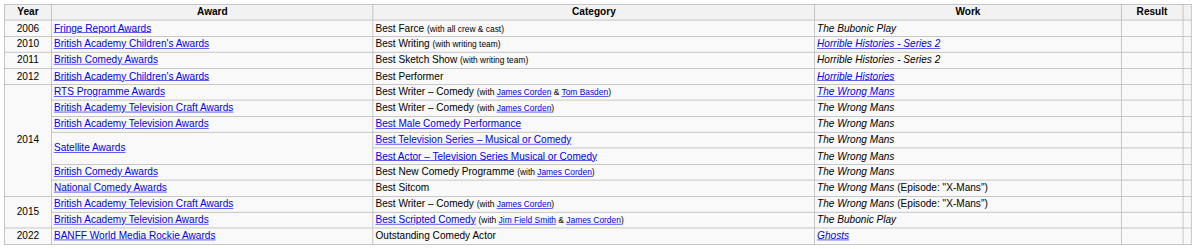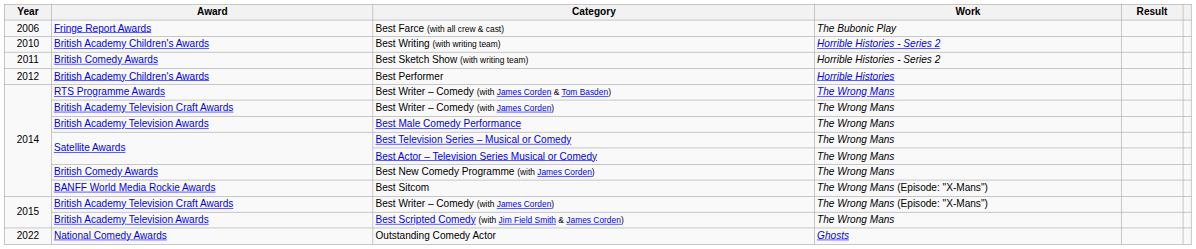 <table class="wikitable sortable" width="95%">
 <tr>
 <th>Year</th>
 <th>Award</th>
 <th>Category</th>
 <th>Work</th>
 <th>Result</th>
 <th class="unsortable"></th>
 </tr>
 <tr>
 <td align="center">2006</td>
 <td><a href='#'>Fringe Report Awards</a></td>
 <td>Best Farce <small>(with all crew & cast)</small></td>
 <td><em>The Bubonic Play</em></td>
 <td></td>
 <td align="center"></td>
 </tr>
 <tr>
 <td align="center">2010</td>
 <td><a href='#'>British Academy Children's Awards</a></td>
 <td>Best Writing <small>(with writing team)</small></td>
 <td><em><a href='#'>Horrible Histories - Series 2</a></em></td>
 <td></td>
 <td align="center"></td>
 </tr>
 <tr>
 <td align="center">2011</td>
 <td><a href='#'>British Comedy Awards</a></td>
 <td>Best Sketch Show <small>(with writing team)</small></td>
 <td><em>Horrible Histories - Series 2</em></td>
 <td></td>
 <td align="center"></td>
 </tr>
 <tr>
 <td align="center">2012</td>
 <td><a href='#'>British Academy Children's Awards</a></td>
 <td>Best Performer</td>
 <td><em><a href='#'>Horrible Histories</a></em></td>
 <td></td>
 <td align="center"></td>
 </tr>
 <tr>
 <td rowspan="7"align="center">2014</td>
 <td><a href='#'>RTS Programme Awards</a></td>
 <td>Best Writer – Comedy <small>(with <a href='#'>James Corden</a> & <a href='#'>Tom Basden</a>)</small></td>
 <td><em><a href='#'>The Wrong Mans</a></em></td>
 <td></td>
 <td align="center"></td>
 </tr>
 <tr>
 <td><a href='#'>British Academy Television Craft Awards</a></td>
 <td>Best Writer – Comedy <small>(with <a href='#'>James Corden</a>)</small></td>
 <td><em>The Wrong Mans</em></td>
 <td></td>
 <td align="center"></td>
 </tr>
 <tr>
 <td><a href='#'>British Academy Television Awards</a></td>
 <td><a href='#'>Best Male Comedy Performance</a></td>
 <td><em>The Wrong Mans</em></td>
 <td></td>
 <td align="center"></td>
 </tr>
 <tr>
 <td rowspan="2"><a href='#'>Satellite Awards</a></td>
 <td><a href='#'>Best Television Series – Musical or Comedy</a></td>
 <td><em>The Wrong Mans</em></td>
 <td></td>
 <td align="center"></td>
 </tr>
 <tr>
 <td><a href='#'>Best Actor – Television Series Musical or Comedy</a></td>
 <td><em>The Wrong Mans</em></td>
 <td></td>
 <td align="center"></td>
 </tr>
 <tr>
 <td><a href='#'>British Comedy Awards</a></td>
 <td>Best New Comedy Programme <small>(with <a href='#'>James Corden</a>)</small></td>
 <td><em>The Wrong Mans</em></td>
 <td></td>
 <td align="center"></td>
 </tr>
 <tr>
-<td><a href='#'>National Comedy Awards</a></td>
+<td><a href='#'>BANFF World Media Rockie Awards</a></td>
 <td>Best Sitcom</td>
 <td><em>The Wrong Mans</em> (Episode: "X-Mans")</td>
 <td></td>
 <td align="center"></td>
 </tr>
 <tr>
 <td rowspan="2"align="center">2015</td>
 <td><a href='#'>British Academy Television Craft Awards</a></td>
 <td>Best Writer – Comedy <small>(with <a href='#'>James Corden</a>)</small></td>
 <td><em>The Wrong Mans</em> (Episode: "X-Mans")</td>
 <td></td>
 <td align="center"></td>
 </tr>
 <tr>
 <td><a href='#'>British Academy Television Awards</a></td>
 <td><a href='#'>Best Scripted Comedy</a> <small>(with <a href='#'>Jim Field Smith</a> & <a href='#'>James Corden</a>)</small></td>
-<td><em>The Bubonic Play</em></td>
+<td><em>The Wrong Mans</em></td>
 <td></td>
 <td align="center"></td>
 </tr>
 <tr>
 <td align="center">2022</td>
-<td><a href='#'>BANFF World Media Rockie Awards</a></td>
+<td><a href='#'>National Comedy Awards</a></td>
 <td>Outstanding Comedy Actor</td>
 <td><em><a href='#'>Ghosts</a></em></td>
 <td></td>
 <td align="center"></td>
 </tr>
 </table>
